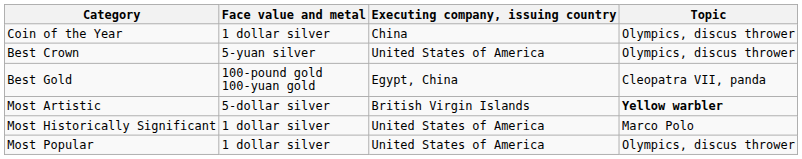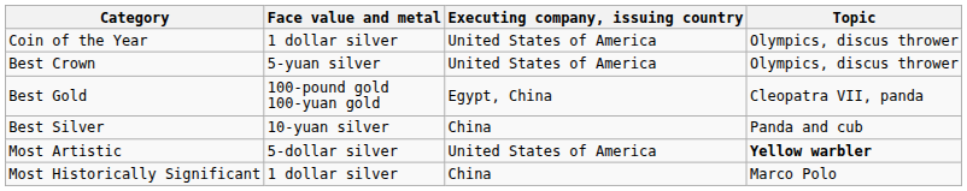 <table class="wikitable plainrowheaders">
 <tr>
 <th>Category</th>
 <th>Face value and metal</th>
 <th>Executing company, issuing country</th>
 <th>Topic</th>
 </tr>
 <tr>
 <td>Coin of the Year</td>
 <td>1 dollar silver</td>
-<td>China</td>
+<td>United States of America</td>
 <td>Olympics, discus thrower</td>
 </tr>
 <tr>
 <td>Best Crown</td>
 <td>5-yuan silver</td>
 <td>United States of America</td>
 <td>Olympics, discus thrower</td>
 </tr>
 <tr>
 <td>Best Gold</td>
 <td>100-pound gold<br>100-yuan gold</td>
 <td>Egypt, China</td>
 <td>Cleopatra VII, panda</td>
 </tr>
 <tr>
+<td>Best Silver</td>
+<td>10-yuan silver</td>
+<td>China</td>
+<td>Panda and cub</td>
+</tr>
+<tr>
 <td>Most Artistic</td>
 <td>5-dollar silver</td>
-<td>British Virgin Islands</td>
+<td>United States of America</td>
 <td><strong>Yellow warbler</strong></td>
 </tr>
 <tr>
 <td>Most Historically Significant</td>
 <td>1 dollar silver</td>
-<td>United States of America</td>
+<td>China</td>
 <td>Marco Polo</td>
 </tr>
-<tr>
-<td>Most Popular</td>
-<td>1 dollar silver</td>
-<td>United States of America</td>
-<td>Olympics, discus thrower</td>
-</tr>
 </table>
